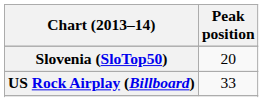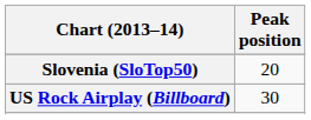 <table class="wikitable sortable plainrowheaders" style="text-align:center;">
 <tr>
 <th>Chart (2013–14)</th>
 <th>Peak<br>position</th>
 </tr>
 <tr>
 </tr>
 <tr>
 </tr>
 <tr>
 </tr>
 <tr>
 </tr>
 <tr>
 </tr>
 <tr>
 <th scope="row">Slovenia (<a href='#'>SloTop50</a>)</th>
 <td align=center>20</td>
 </tr>
 <tr>
 </tr>
 <tr>
 </tr>
 <tr>
 </tr>
 <tr>
 <th scope="row">US <a href='#'>Rock Airplay</a> (<em><a href='#'>Billboard</a></em>)</th>
-<td style="text-align:center;">33</td>
+<td style="text-align:center;">30</td>
 </tr>
 <tr>
 </tr>
 <tr>
 </tr>
 <tr>
 </tr>
 </table>
